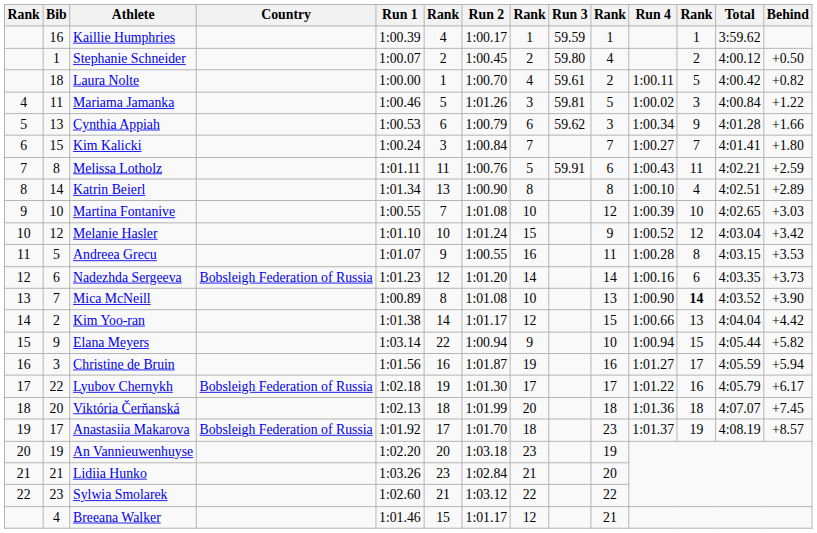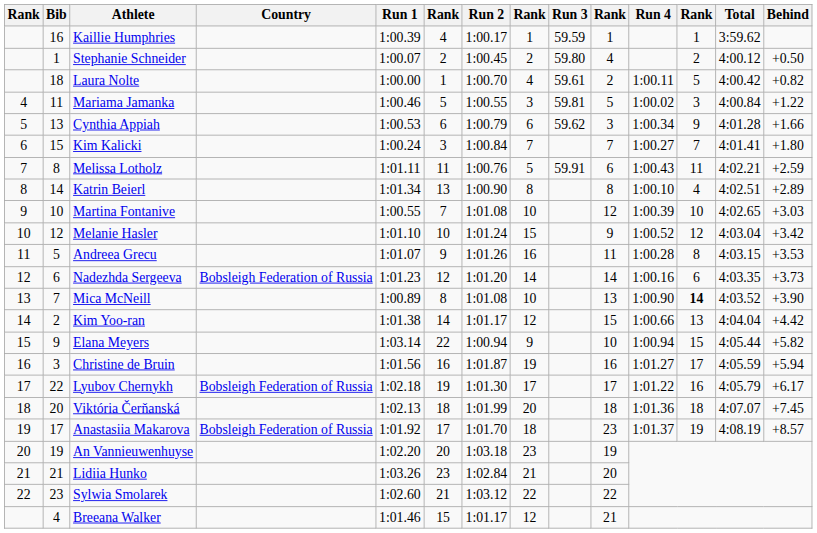 <table class="wikitable sortable" style="text-align:center">
 <tr>
 <th>Rank</th>
 <th>Bib</th>
 <th>Athlete</th>
 <th>Country</th>
 <th>Run 1</th>
 <th>Rank</th>
 <th>Run 2</th>
 <th>Rank</th>
 <th>Run 3</th>
 <th>Rank</th>
 <th>Run 4</th>
 <th>Rank</th>
 <th>Total</th>
 <th>Behind</th>
 </tr>
 <tr>
 <td></td>
 <td>16</td>
 <td align=left><a href='#'>Kaillie Humphries</a></td>
 <td align=left></td>
 <td>1:00.39</td>
 <td>4</td>
 <td>1:00.17</td>
 <td>1</td>
 <td>59.59</td>
 <td>1</td>
 <td></td>
 <td>1</td>
 <td>3:59.62</td>
 <td></td>
 </tr>
 <tr>
 <td></td>
 <td>1</td>
 <td align=left><a href='#'>Stephanie Schneider</a></td>
 <td align=left></td>
 <td>1:00.07</td>
 <td>2</td>
 <td>1:00.45</td>
 <td>2</td>
 <td>59.80</td>
 <td>4</td>
 <td></td>
 <td>2</td>
 <td>4:00.12</td>
 <td>+0.50</td>
 </tr>
 <tr>
 <td></td>
 <td>18</td>
 <td align=left><a href='#'>Laura Nolte</a></td>
 <td align=left></td>
 <td>1:00.00</td>
 <td>1</td>
 <td>1:00.70</td>
 <td>4</td>
 <td>59.61</td>
 <td>2</td>
 <td>1:00.11</td>
 <td>5</td>
 <td>4:00.42</td>
 <td>+0.82</td>
 </tr>
 <tr>
 <td>4</td>
 <td>11</td>
 <td align=left><a href='#'>Mariama Jamanka</a></td>
 <td align=left></td>
 <td>1:00.46</td>
 <td>5</td>
-<td>1:01.26</td>
+<td>1:00.55</td>
 <td>3</td>
 <td>59.81</td>
 <td>5</td>
 <td>1:00.02</td>
 <td>3</td>
 <td>4:00.84</td>
 <td>+1.22</td>
 </tr>
 <tr>
 <td>5</td>
 <td>13</td>
 <td align=left><a href='#'>Cynthia Appiah</a></td>
 <td align=left></td>
 <td>1:00.53</td>
 <td>6</td>
 <td>1:00.79</td>
 <td>6</td>
 <td>59.62</td>
 <td>3</td>
 <td>1:00.34</td>
 <td>9</td>
 <td>4:01.28</td>
 <td>+1.66</td>
 </tr>
 <tr>
 <td>6</td>
 <td>15</td>
 <td align=left><a href='#'>Kim Kalicki</a></td>
 <td align=left></td>
 <td>1:00.24</td>
 <td>3</td>
 <td>1:00.84</td>
 <td>7</td>
 <td></td>
 <td>7</td>
 <td>1:00.27</td>
 <td>7</td>
 <td>4:01.41</td>
 <td>+1.80</td>
 </tr>
 <tr>
 <td>7</td>
 <td>8</td>
 <td align=left><a href='#'>Melissa Lotholz</a></td>
 <td align=left></td>
 <td>1:01.11</td>
 <td>11</td>
 <td>1:00.76</td>
 <td>5</td>
 <td>59.91</td>
 <td>6</td>
 <td>1:00.43</td>
 <td>11</td>
 <td>4:02.21</td>
 <td>+2.59</td>
 </tr>
 <tr>
 <td>8</td>
 <td>14</td>
 <td align=left><a href='#'>Katrin Beierl</a></td>
 <td align=left></td>
 <td>1:01.34</td>
 <td>13</td>
 <td>1:00.90</td>
 <td>8</td>
 <td></td>
 <td>8</td>
 <td>1:00.10</td>
 <td>4</td>
 <td>4:02.51</td>
 <td>+2.89</td>
 </tr>
 <tr>
 <td>9</td>
 <td>10</td>
 <td align=left><a href='#'>Martina Fontanive</a></td>
 <td align=left></td>
 <td>1:00.55</td>
 <td>7</td>
 <td>1:01.08</td>
 <td>10</td>
 <td></td>
 <td>12</td>
 <td>1:00.39</td>
 <td>10</td>
 <td>4:02.65</td>
 <td>+3.03</td>
 </tr>
 <tr>
 <td>10</td>
 <td>12</td>
 <td align=left><a href='#'>Melanie Hasler</a></td>
 <td align=left></td>
 <td>1:01.10</td>
 <td>10</td>
 <td>1:01.24</td>
 <td>15</td>
 <td></td>
 <td>9</td>
 <td>1:00.52</td>
 <td>12</td>
 <td>4:03.04</td>
 <td>+3.42</td>
 </tr>
 <tr>
 <td>11</td>
 <td>5</td>
 <td align=left><a href='#'>Andreea Grecu</a></td>
 <td align=left></td>
 <td>1:01.07</td>
 <td>9</td>
-<td>1:00.55</td>
+<td>1:01.26</td>
 <td>16</td>
 <td></td>
 <td>11</td>
 <td>1:00.28</td>
 <td>8</td>
 <td>4:03.15</td>
 <td>+3.53</td>
 </tr>
 <tr>
 <td>12</td>
 <td>6</td>
 <td align=left><a href='#'>Nadezhda Sergeeva</a></td>
 <td align=left><a href='#'>Bobsleigh Federation of Russia</a></td>
 <td>1:01.23</td>
 <td>12</td>
 <td>1:01.20</td>
 <td>14</td>
 <td></td>
 <td>14</td>
 <td>1:00.16</td>
 <td>6</td>
 <td>4:03.35</td>
 <td>+3.73</td>
 </tr>
 <tr>
 <td>13</td>
 <td>7</td>
 <td align=left><a href='#'>Mica McNeill</a></td>
 <td align=left></td>
 <td>1:00.89</td>
 <td>8</td>
 <td>1:01.08</td>
 <td>10</td>
 <td></td>
 <td>13</td>
 <td>1:00.90</td>
 <td><strong>14</strong></td>
 <td>4:03.52</td>
 <td>+3.90</td>
 </tr>
 <tr>
 <td>14</td>
 <td>2</td>
 <td align=left><a href='#'>Kim Yoo-ran</a></td>
 <td align=left></td>
 <td>1:01.38</td>
 <td>14</td>
 <td>1:01.17</td>
 <td>12</td>
 <td></td>
 <td>15</td>
 <td>1:00.66</td>
 <td>13</td>
 <td>4:04.04</td>
 <td>+4.42</td>
 </tr>
 <tr>
 <td>15</td>
 <td>9</td>
 <td align=left><a href='#'>Elana Meyers</a></td>
 <td align=left></td>
 <td>1:03.14</td>
 <td>22</td>
 <td>1:00.94</td>
 <td>9</td>
 <td></td>
 <td>10</td>
 <td>1:00.94</td>
 <td>15</td>
 <td>4:05.44</td>
 <td>+5.82</td>
 </tr>
 <tr>
 <td>16</td>
 <td>3</td>
 <td align=left><a href='#'>Christine de Bruin</a></td>
 <td align=left></td>
 <td>1:01.56</td>
 <td>16</td>
 <td>1:01.87</td>
 <td>19</td>
 <td></td>
 <td>16</td>
 <td>1:01.27</td>
 <td>17</td>
 <td>4:05.59</td>
 <td>+5.94</td>
 </tr>
 <tr>
 <td>17</td>
 <td>22</td>
 <td align=left><a href='#'>Lyubov Chernykh</a></td>
 <td align=left><a href='#'>Bobsleigh Federation of Russia</a></td>
 <td>1:02.18</td>
 <td>19</td>
 <td>1:01.30</td>
 <td>17</td>
 <td></td>
 <td>17</td>
 <td>1:01.22</td>
 <td>16</td>
 <td>4:05.79</td>
 <td>+6.17</td>
 </tr>
 <tr>
 <td>18</td>
 <td>20</td>
 <td align=left><a href='#'>Viktória Čerňanská</a></td>
 <td align=left></td>
 <td>1:02.13</td>
 <td>18</td>
 <td>1:01.99</td>
 <td>20</td>
 <td></td>
 <td>18</td>
 <td>1:01.36</td>
 <td>18</td>
 <td>4:07.07</td>
 <td>+7.45</td>
 </tr>
 <tr>
 <td>19</td>
 <td>17</td>
 <td align=left><a href='#'>Anastasiia Makarova</a></td>
 <td align=left><a href='#'>Bobsleigh Federation of Russia</a></td>
 <td>1:01.92</td>
 <td>17</td>
 <td>1:01.70</td>
 <td>18</td>
 <td></td>
 <td>23</td>
 <td>1:01.37</td>
 <td>19</td>
 <td>4:08.19</td>
 <td>+8.57</td>
 </tr>
 <tr>
 <td>20</td>
 <td>19</td>
 <td align=left><a href='#'>An Vannieuwenhuyse</a></td>
 <td align=left></td>
 <td>1:02.20</td>
 <td>20</td>
 <td>1:03.18</td>
 <td>23</td>
 <td></td>
 <td>19</td>
 <td colspan=4 rowspan=3></td>
 </tr>
 <tr>
 <td>21</td>
 <td>21</td>
 <td align=left><a href='#'>Lidiia Hunko</a></td>
 <td align=left></td>
 <td>1:03.26</td>
 <td>23</td>
 <td>1:02.84</td>
 <td>21</td>
 <td></td>
 <td>20</td>
 </tr>
 <tr>
 <td>22</td>
 <td>23</td>
 <td align=left><a href='#'>Sylwia Smolarek</a></td>
 <td align=left></td>
 <td>1:02.60</td>
 <td>21</td>
 <td>1:03.12</td>
 <td>22</td>
 <td></td>
 <td>22</td>
 </tr>
 <tr>
 <td></td>
 <td>4</td>
 <td align=left><a href='#'>Breeana Walker</a></td>
 <td align=left></td>
 <td>1:01.46</td>
 <td>15</td>
 <td>1:01.17</td>
 <td>12</td>
 <td></td>
 <td>21</td>
 <td colspan=4></td>
 </tr>
 </table>
